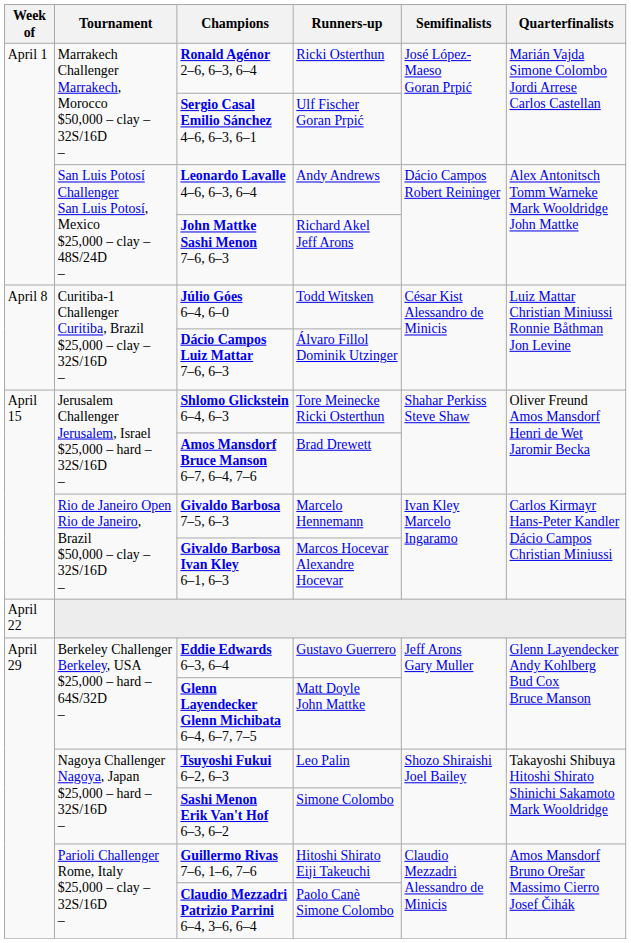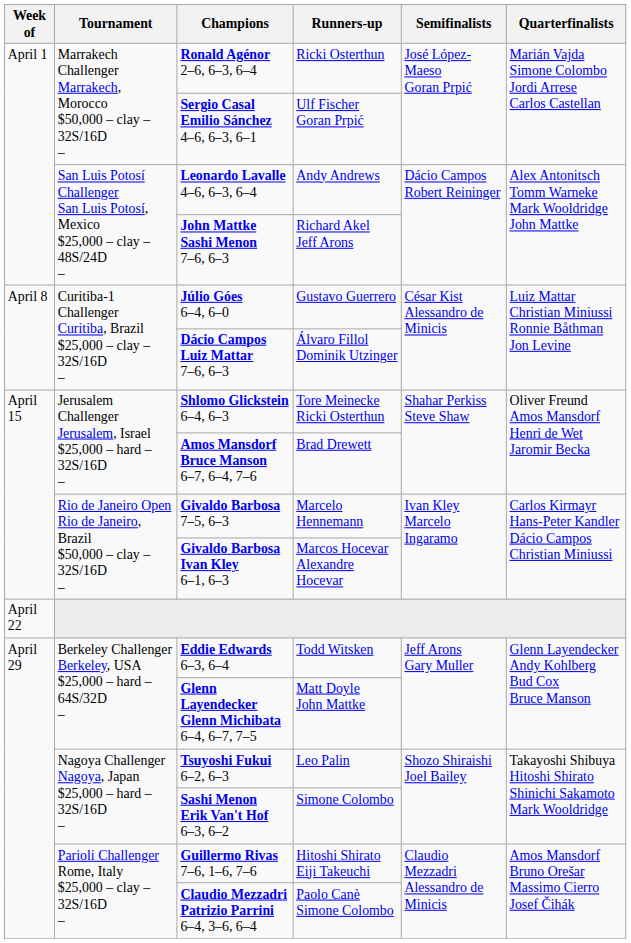 <table class="wikitable" style="font-size:85%;">
 <tr>
 <th width="75">Week of</th>
 <th width="250">Tournament</th>
 <th width="210">Champions</th>
 <th width="210">Runners-up</th>
 <th width="170">Semifinalists</th>
 <th width="170">Quarterfinalists</th>
 </tr>
 <tr valign="top">
 <td rowspan="4">April 1</td>
 <td rowspan="2">Marrakech Challenger<br> <a href='#'>Marrakech</a>, Morocco<br>$50,000 – clay – 32S/16D<br>  – </td>
 <td> <strong><a href='#'>Ronald Agénor</a></strong> <br>2–6, 6–3, 6–4</td>
 <td> <a href='#'>Ricki Osterthun</a></td>
 <td rowspan="2"> <a href='#'>José López-Maeso</a> <br>  <a href='#'>Goran Prpić</a></td>
 <td rowspan="2"> <a href='#'>Marián Vajda</a> <br> <a href='#'>Simone Colombo</a> <br> <a href='#'>Jordi Arrese</a> <br>  <a href='#'>Carlos Castellan</a></td>
 </tr>
 <tr valign="top">
 <td> <strong><a href='#'>Sergio Casal</a></strong> <br> <strong><a href='#'>Emilio Sánchez</a></strong><br>4–6, 6–3, 6–1</td>
 <td> <a href='#'>Ulf Fischer</a><br>  <a href='#'>Goran Prpić</a></td>
 </tr>
 <tr valign="top">
 <td rowspan="2"><a href='#'>San Luis Potosí Challenger</a><br> <a href='#'>San Luis Potosí</a>, Mexico<br>$25,000 – clay – 48S/24D<br>  – </td>
 <td> <strong><a href='#'>Leonardo Lavalle</a></strong> <br>4–6, 6–3, 6–4</td>
 <td> <a href='#'>Andy Andrews</a></td>
 <td rowspan="2"> <a href='#'>Dácio Campos</a> <br>  <a href='#'>Robert Reininger</a></td>
 <td rowspan="2"> <a href='#'>Alex Antonitsch</a> <br> <a href='#'>Tomm Warneke</a> <br> <a href='#'>Mark Wooldridge</a> <br>  <a href='#'>John Mattke</a></td>
 </tr>
 <tr valign="top">
 <td> <strong><a href='#'>John Mattke</a></strong> <br> <strong><a href='#'>Sashi Menon</a></strong><br>7–6, 6–3</td>
 <td> <a href='#'>Richard Akel</a><br>  <a href='#'>Jeff Arons</a></td>
 </tr>
 <tr valign="top">
 <td rowspan="2">April 8</td>
 <td rowspan="2">Curitiba-1 Challenger<br> <a href='#'>Curitiba</a>, Brazil<br>$25,000 – clay – 32S/16D<br>  – </td>
 <td> <strong><a href='#'>Júlio Góes</a></strong> <br>6–4, 6–0</td>
-<td> <a href='#'>Todd Witsken</a></td>
+<td> <a href='#'>Gustavo Guerrero</a></td>
 <td rowspan="2"> <a href='#'>César Kist</a> <br>  <a href='#'>Alessandro de Minicis</a></td>
 <td rowspan="2"> <a href='#'>Luiz Mattar</a> <br> <a href='#'>Christian Miniussi</a> <br> <a href='#'>Ronnie Båthman</a> <br>  <a href='#'>Jon Levine</a></td>
 </tr>
 <tr valign="top">
 <td> <strong><a href='#'>Dácio Campos</a></strong> <br> <strong><a href='#'>Luiz Mattar</a></strong><br>7–6, 6–3</td>
 <td> <a href='#'>Álvaro Fillol</a> <br>  <a href='#'>Dominik Utzinger</a></td>
 </tr>
 <tr valign="top">
 <td rowspan="4">April 15</td>
 <td rowspan="2">Jerusalem Challenger<br> <a href='#'>Jerusalem</a>, Israel<br>$25,000 – hard – 32S/16D<br>  – </td>
 <td> <strong><a href='#'>Shlomo Glickstein</a></strong> <br>6–4, 6–3</td>
 <td> <a href='#'>Tore Meinecke</a><br>  <a href='#'>Ricki Osterthun</a></td>
 <td rowspan="2"> <a href='#'>Shahar Perkiss</a> <br>  <a href='#'>Steve Shaw</a></td>
 <td rowspan="2"> Oliver Freund <br> <a href='#'>Amos Mansdorf</a> <br> <a href='#'>Henri de Wet</a> <br>  <a href='#'>Jaromir Becka</a></td>
 </tr>
 <tr valign="top">
 <td> <strong><a href='#'>Amos Mansdorf</a></strong> <br> <strong><a href='#'>Bruce Manson</a></strong><br>6–7, 6–4, 7–6</td>
 <td> <a href='#'>Brad Drewett</a></td>
 </tr>
 <tr valign="top">
 <td rowspan="2"><a href='#'>Rio de Janeiro Open</a><br> <a href='#'>Rio de Janeiro</a>, Brazil<br>$50,000 – clay – 32S/16D<br>  – </td>
 <td> <strong><a href='#'>Givaldo Barbosa</a></strong> <br>7–5, 6–3</td>
 <td> <a href='#'>Marcelo Hennemann</a></td>
 <td rowspan="2"> <a href='#'>Ivan Kley</a> <br>  <a href='#'>Marcelo Ingaramo</a></td>
 <td rowspan="2"> <a href='#'>Carlos Kirmayr</a> <br>  <a href='#'>Hans-Peter Kandler</a> <br> <a href='#'>Dácio Campos</a> <br>  <a href='#'>Christian Miniussi</a></td>
 </tr>
 <tr valign="top">
 <td> <strong><a href='#'>Givaldo Barbosa</a></strong> <br> <strong><a href='#'>Ivan Kley</a></strong><br>6–1, 6–3</td>
 <td> <a href='#'>Marcos Hocevar</a> <br>  <a href='#'>Alexandre Hocevar</a></td>
 </tr>
 <tr valign="top">
 <td rowspan="1">April 22</td>
 <td colspan="5" bgcolor="#ededed"></td>
 </tr>
 <tr valign="top">
 <td rowspan="6">April 29</td>
 <td rowspan="2">Berkeley Challenger<br> <a href='#'>Berkeley</a>, USA<br>$25,000 – hard – 64S/32D<br>  – </td>
 <td> <strong><a href='#'>Eddie Edwards</a></strong> <br>6–3, 6–4</td>
-<td> <a href='#'>Gustavo Guerrero</a></td>
+<td> <a href='#'>Todd Witsken</a></td>
 <td rowspan="2"> <a href='#'>Jeff Arons</a> <br>  <a href='#'>Gary Muller</a></td>
 <td rowspan="2"> <a href='#'>Glenn Layendecker</a> <br> <a href='#'>Andy Kohlberg</a> <br> <a href='#'>Bud Cox</a> <br>  <a href='#'>Bruce Manson</a></td>
 </tr>
 <tr valign="top">
 <td> <strong><a href='#'>Glenn Layendecker</a></strong> <br> <strong><a href='#'>Glenn Michibata</a></strong><br>6–4, 6–7, 7–5</td>
 <td> <a href='#'>Matt Doyle</a> <br>  <a href='#'>John Mattke</a></td>
 </tr>
 <tr valign="top">
 <td rowspan="2">Nagoya Challenger<br> <a href='#'>Nagoya</a>, Japan<br>$25,000 – hard – 32S/16D<br>  – </td>
 <td> <strong><a href='#'>Tsuyoshi Fukui</a></strong> <br>6–2, 6–3</td>
 <td> <a href='#'>Leo Palin</a></td>
 <td rowspan="2"> <a href='#'>Shozo Shiraishi</a> <br>  <a href='#'>Joel Bailey</a></td>
 <td rowspan="2"> Takayoshi Shibuya <br> <a href='#'>Hitoshi Shirato</a> <br> <a href='#'>Shinichi Sakamoto</a> <br>  <a href='#'>Mark Wooldridge</a></td>
 </tr>
 <tr valign="top">
 <td> <strong><a href='#'>Sashi Menon</a></strong> <br> <strong><a href='#'>Erik Van't Hof</a></strong><br>6–3, 6–2</td>
 <td> <a href='#'>Simone Colombo</a></td>
 </tr>
 <tr valign="top">
 <td rowspan="2"><a href='#'>Parioli Challenger</a><br> Rome, Italy<br>$25,000 – clay – 32S/16D<br>  – </td>
 <td> <strong><a href='#'>Guillermo Rivas</a></strong> <br>7–6, 1–6, 7–6</td>
 <td> <a href='#'>Hitoshi Shirato</a> <br>  <a href='#'>Eiji Takeuchi</a></td>
 <td rowspan="2"> <a href='#'>Claudio Mezzadri</a> <br>  <a href='#'>Alessandro de Minicis</a></td>
 <td rowspan="2"> <a href='#'>Amos Mansdorf</a> <br> <a href='#'>Bruno Orešar</a> <br> <a href='#'>Massimo Cierro</a> <br>  <a href='#'>Josef Čihák</a></td>
 </tr>
 <tr valign="top">
 <td> <strong><a href='#'>Claudio Mezzadri</a></strong> <br> <strong><a href='#'>Patrizio Parrini</a></strong><br>6–4, 3–6, 6–4</td>
 <td> <a href='#'>Paolo Canè</a> <br>  <a href='#'>Simone Colombo</a></td>
 </tr>
 </table>
